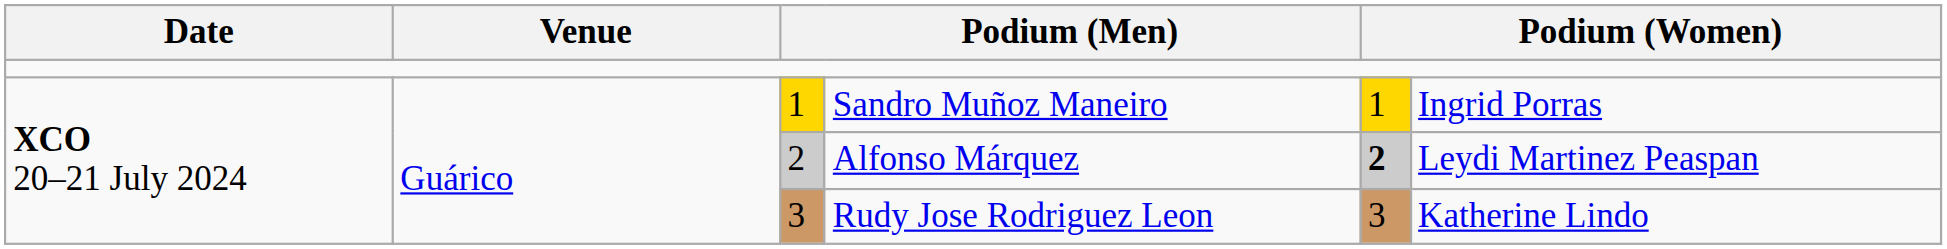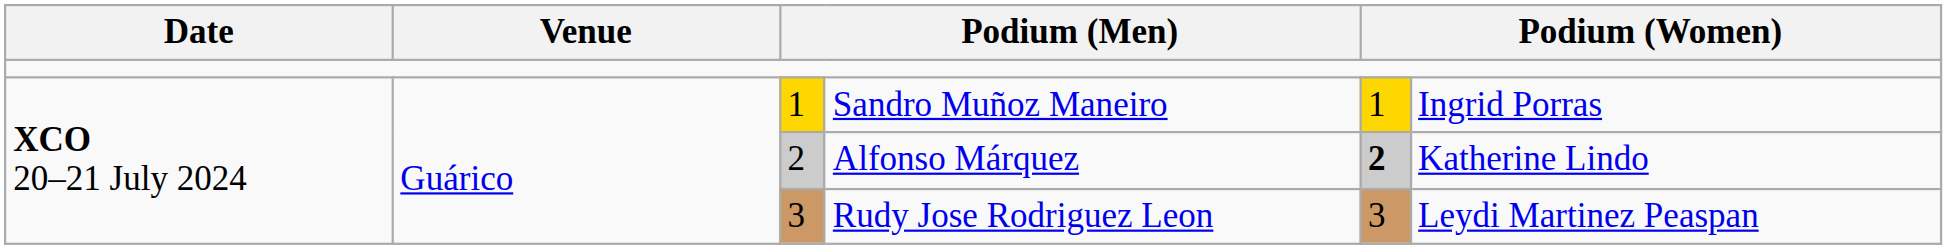 <table class="wikitable" width=70%>
 <tr>
 <th>Date</th>
 <th width=20%>Venue</th>
 <th colspan=2 width=30%>Podium (Men)</th>
 <th colspan=2 width=30%>Podium (Women)</th>
 </tr>
 <tr>
 <td colspan=6></td>
 </tr>
 <tr>
 <td rowspan=3><strong>XCO</strong> <br> 20–21 July 2024</td>
 <td rowspan=3><br><a href='#'>Guárico</a></td>
 <td bgcolor=FFD700>1</td>
 <td><a href='#'>Sandro Muñoz Maneiro</a></td>
 <td bgcolor=FFD700>1</td>
 <td><a href='#'>Ingrid Porras</a></td>
 </tr>
 <tr>
 <td bgcolor=CCCCCC>2</td>
 <td><a href='#'>Alfonso Márquez</a></td>
 <td bgcolor=CCCCCC><strong>2</strong></td>
-<td><a href='#'>Leydi Martinez Peaspan</a></td>
+<td><a href='#'>Katherine Lindo</a></td>
 </tr>
 <tr>
 <td bgcolor=CC9966>3</td>
 <td><a href='#'>Rudy Jose Rodriguez Leon</a></td>
 <td bgcolor=CC9966>3</td>
-<td><a href='#'>Katherine Lindo</a></td>
+<td><a href='#'>Leydi Martinez Peaspan</a></td>
 </tr>
 </table>
